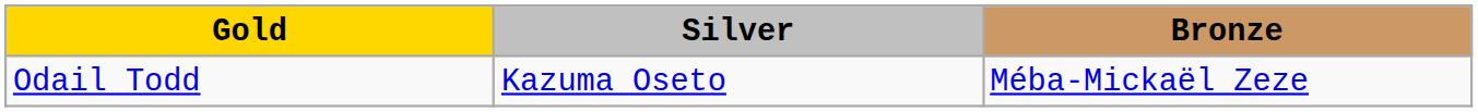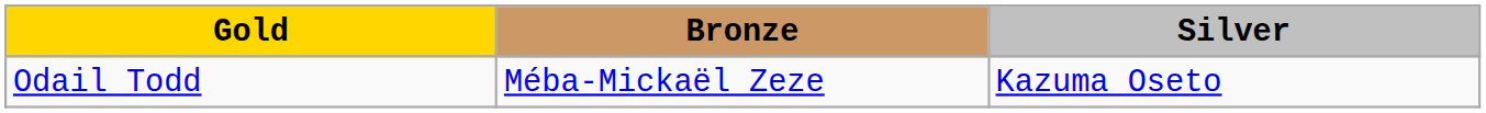 <table class="wikitable" style="text-align:left">
 <tr align="center">
 <td width=200 bgcolor=gold><strong>Gold</strong></td>
+<td width=200 bgcolor=CC9966><strong>Bronze</strong></td>
 <td width=200 bgcolor=silver><strong>Silver</strong></td>
-<td width=200 bgcolor=CC9966><strong>Bronze</strong></td>
 </tr>
 <tr>
 <td><a href='#'>Odail Todd</a><br></td>
+<td><a href='#'>Méba-Mickaël Zeze</a><br></td>
 <td><a href='#'>Kazuma Oseto</a><br></td>
-<td><a href='#'>Méba-Mickaël Zeze</a><br></td>
 </tr>
 </table>
